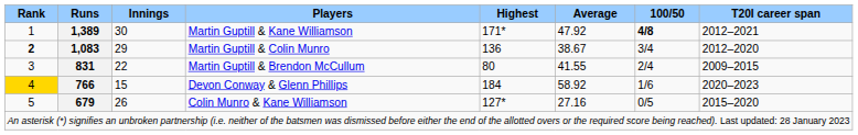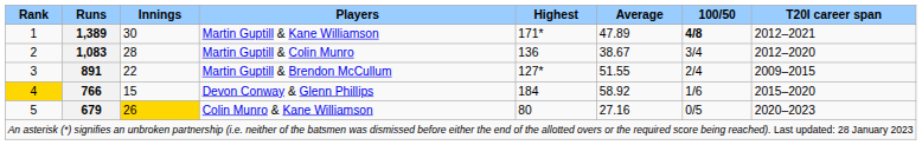 <table class="wikitable sortable" style="text-align:centre;">
 <tr style="background:#9cf;">
 <th style="background:#9cf;" scope="col">Rank</th>
 <th scope="col" style="background:#9cf;">Runs</th>
 <th scope="col" style="background:#9cf;">Innings</th>
 <th scope="col" style="background:#9cf;">Players</th>
 <th scope="col" style="background:#9cf;">Highest</th>
 <th scope="col" style="background:#9cf;">Average</th>
 <th scope="col" style="background:#9cf;">100/50</th>
 <th scope="col" style="background:#9cf;">T20I career span</th>
 </tr>
 <tr>
 <td align=center>1</td>
 <th scope="row">1,389</th>
 <td>30</td>
 <td><a href='#'>Martin Guptill</a> & <a href='#'>Kane Williamson</a> </td>
 <td>171*</td>
-<td>47.92</td>
+<td>47.89</td>
 <td><strong>4/8</strong></td>
 <td>2012–2021</td>
 </tr>
 <tr>
-<td align=center><strong>2</strong></td>
+<td align=center>2</td>
 <th scope="row">1,083</th>
-<td>29</td>
+<td>28</td>
 <td><a href='#'>Martin Guptill</a> & <a href='#'>Colin Munro</a></td>
 <td>136</td>
 <td>38.67</td>
 <td>3/4</td>
 <td>2012–2020</td>
 </tr>
 <tr>
 <td align=center>3</td>
-<th scope="row">831</th>
+<th scope="row">891</th>
 <td>22</td>
 <td><a href='#'>Martin Guptill</a> & <a href='#'>Brendon McCullum</a></td>
-<td>80</td>
-<td>41.55</td>
+<td>127*</td>
+<td>51.55</td>
 <td>2/4</td>
 <td>2009–2015</td>
 </tr>
 <tr>
 <td align=center style="background: gold;">4</td>
 <th scope="row">766</th>
 <td>15</td>
 <td><a href='#'>Devon Conway</a> & <a href='#'>Glenn Phillips</a> </td>
 <td>184</td>
 <td>58.92</td>
 <td>1/6</td>
-<td>2020–2023</td>
+<td>2015–2020</td>
 </tr>
 <tr>
 <td align=center>5</td>
 <th scope="row">679</th>
-<td>26</td>
+<td style="background: gold;">26</td>
 <td><a href='#'>Colin Munro</a> & <a href='#'>Kane Williamson</a></td>
-<td>127*</td>
+<td>80</td>
 <td>27.16</td>
 <td>0/5</td>
-<td>2015–2020</td>
+<td>2020–2023</td>
 </tr>
 <tr class="sortbottom">
 <td scope="row" colspan=9><small> <em>An asterisk (*) signifies an unbroken partnership (i.e. neither of the batsmen was dismissed before either the end of the allotted overs or the required score being reached).</em> Last updated: 28 January 2023</small></td>
 </tr>
 </table>
